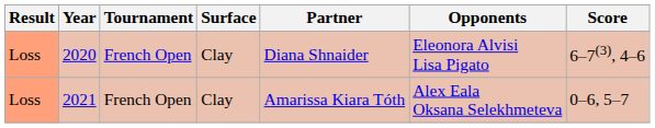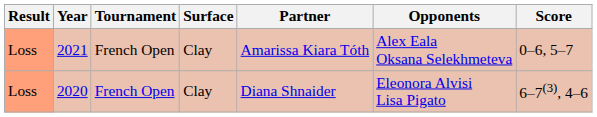 <table class="sortable wikitable">
 <tr>
 <th>Result</th>
 <th>Year</th>
 <th>Tournament</th>
 <th>Surface</th>
 <th>Partner</th>
 <th>Opponents</th>
 <th>Score</th>
 </tr>
 <tr bgcolor=#ebc2af>
 <td bgcolor=FFA07A>Loss</td>
+<td><a href='#'>2021</a></td>
+<td>French Open</td>
+<td>Clay</td>
+<td> <a href='#'>Amarissa Kiara Tóth</a></td>
+<td> <a href='#'>Alex Eala</a> <br>  <a href='#'>Oksana Selekhmeteva</a></td>
+<td>0–6, 5–7</td>
+</tr>
+<tr bgcolor=#ebc2af>
+<td bgcolor=FFA07A>Loss</td>
 <td><a href='#'>2020</a></td>
 <td><a href='#'>French Open</a></td>
 <td>Clay</td>
 <td> <a href='#'>Diana Shnaider</a></td>
 <td> <a href='#'>Eleonora Alvisi</a> <br>  <a href='#'>Lisa Pigato</a></td>
 <td>6–7<sup>(3)</sup>, 4–6</td>
 </tr>
-<tr bgcolor=#ebc2af>
-<td bgcolor=FFA07A>Loss</td>
-<td><a href='#'>2021</a></td>
-<td>French Open</td>
-<td>Clay</td>
-<td> <a href='#'>Amarissa Kiara Tóth</a></td>
-<td> <a href='#'>Alex Eala</a> <br>  <a href='#'>Oksana Selekhmeteva</a></td>
-<td>0–6, 5–7</td>
-</tr>
 </table>
